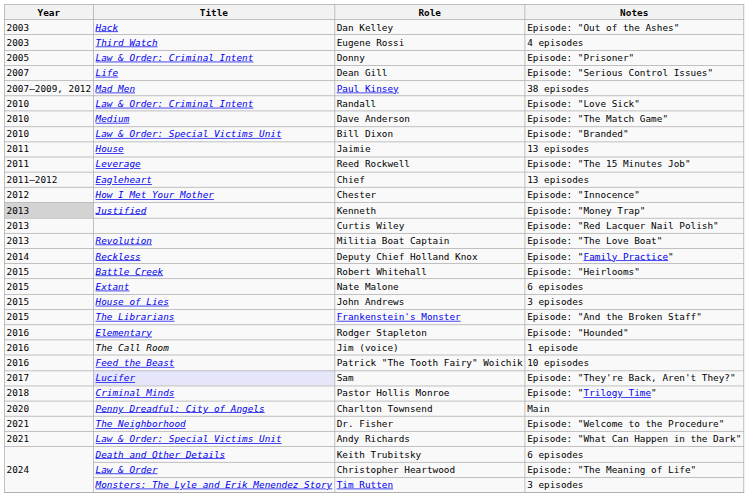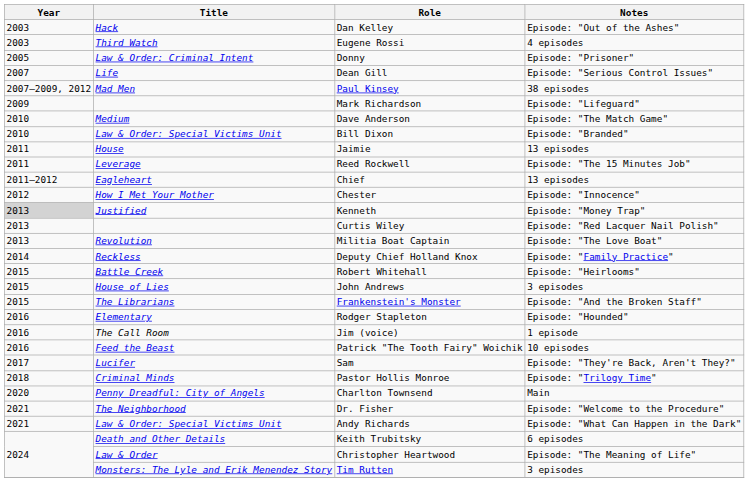 <table class="wikitable sortable">
 <tr>
 <th>Year</th>
 <th>Title</th>
 <th>Role</th>
 <th class="unsortable">Notes</th>
 </tr>
 <tr>
 <td>2003</td>
 <td><em><a href='#'>Hack</a></em></td>
 <td>Dan Kelley</td>
 <td>Episode: "Out of the Ashes"</td>
 </tr>
 <tr>
 <td>2003</td>
 <td><em><a href='#'>Third Watch</a></em></td>
 <td>Eugene Rossi</td>
 <td>4 episodes</td>
 </tr>
 <tr>
 <td>2005</td>
 <td><em><a href='#'>Law & Order: Criminal Intent</a></em></td>
 <td>Donny</td>
 <td>Episode: "Prisoner"</td>
 </tr>
 <tr>
 <td>2007</td>
 <td><em><a href='#'>Life</a></em></td>
 <td>Dean Gill</td>
 <td>Episode: "Serious Control Issues"</td>
 </tr>
 <tr>
 <td>2007–2009, 2012</td>
 <td><em><a href='#'>Mad Men</a></em></td>
 <td><a href='#'>Paul Kinsey</a></td>
 <td>38 episodes</td>
 </tr>
 <tr>
-<td>2010</td>
-<td><em><a href='#'>Law & Order: Criminal Intent</a></em></td>
-<td>Randall</td>
-<td>Episode: "Love Sick"</td>
+<td>2009</td>
+<td><em></em></td>
+<td>Mark Richardson</td>
+<td>Episode: "Lifeguard"</td>
 </tr>
 <tr>
 <td>2010</td>
 <td><em><a href='#'>Medium</a></em></td>
 <td>Dave Anderson</td>
 <td>Episode: "The Match Game"</td>
 </tr>
 <tr>
 <td>2010</td>
 <td><em><a href='#'>Law & Order: Special Victims Unit</a></em></td>
 <td>Bill Dixon</td>
 <td>Episode: "Branded"</td>
 </tr>
 <tr>
 <td>2011</td>
 <td><em><a href='#'>House</a></em></td>
 <td>Jaimie</td>
 <td>13 episodes</td>
 </tr>
 <tr>
 <td>2011</td>
 <td><em><a href='#'>Leverage</a></em></td>
 <td>Reed Rockwell</td>
 <td>Episode: "The 15 Minutes Job"</td>
 </tr>
 <tr>
 <td>2011–2012</td>
 <td><em><a href='#'>Eagleheart</a></em></td>
 <td>Chief</td>
 <td>13 episodes</td>
 </tr>
 <tr>
 <td>2012</td>
 <td><em><a href='#'>How I Met Your Mother</a></em></td>
 <td>Chester</td>
 <td>Episode: "Innocence"</td>
 </tr>
 <tr>
 <td style="background: lightgrey;">2013</td>
 <td><em><a href='#'>Justified</a></em></td>
 <td>Kenneth</td>
 <td>Episode: "Money Trap"</td>
 </tr>
 <tr>
 <td>2013</td>
 <td><em></em></td>
 <td>Curtis Wiley</td>
 <td>Episode: "Red Lacquer Nail Polish"</td>
 </tr>
 <tr>
 <td>2013</td>
 <td><em><a href='#'>Revolution</a></em></td>
 <td>Militia Boat Captain</td>
 <td>Episode: "The Love Boat"</td>
 </tr>
 <tr>
 <td>2014</td>
 <td><em><a href='#'>Reckless</a></em></td>
 <td>Deputy Chief Holland Knox</td>
 <td>Episode: "<a href='#'>Family Practice</a>"</td>
 </tr>
 <tr>
 <td>2015</td>
 <td><em><a href='#'>Battle Creek</a></em></td>
 <td>Robert Whitehall</td>
 <td>Episode: "Heirlooms"</td>
 </tr>
 <tr>
 <td>2015</td>
-<td><em><a href='#'>Extant</a></em></td>
-<td>Nate Malone</td>
-<td>6 episodes</td>
-</tr>
-<tr>
-<td>2015</td>
 <td><em><a href='#'>House of Lies</a></em></td>
 <td>John Andrews</td>
 <td>3 episodes</td>
 </tr>
 <tr>
 <td>2015</td>
 <td><em><a href='#'>The Librarians</a></em></td>
 <td><a href='#'>Frankenstein's Monster</a></td>
 <td>Episode: "And the Broken Staff"</td>
 </tr>
 <tr>
 <td>2016</td>
 <td><em><a href='#'>Elementary</a></em></td>
 <td>Rodger Stapleton</td>
 <td>Episode: "Hounded"</td>
 </tr>
 <tr>
 <td>2016</td>
 <td><em>The Call Room</em></td>
 <td>Jim (voice)</td>
 <td>1 episode</td>
 </tr>
 <tr>
 <td>2016</td>
 <td><em><a href='#'>Feed the Beast</a></em></td>
 <td>Patrick "The Tooth Fairy" Woichik</td>
 <td>10 episodes</td>
 </tr>
 <tr>
 <td>2017</td>
-<td style="background: lavender;"><em><a href='#'>Lucifer</a></em></td>
+<td><em><a href='#'>Lucifer</a></em></td>
 <td>Sam</td>
 <td>Episode: "They're Back, Aren't They?"</td>
 </tr>
 <tr>
 <td>2018</td>
 <td><em><a href='#'>Criminal Minds</a></em></td>
 <td>Pastor Hollis Monroe</td>
 <td>Episode: "<a href='#'>Trilogy Time</a>"</td>
 </tr>
 <tr>
 <td>2020</td>
 <td><em><a href='#'>Penny Dreadful: City of Angels</a></em></td>
 <td>Charlton Townsend</td>
 <td>Main</td>
 </tr>
 <tr>
 <td>2021</td>
 <td><em><a href='#'>The Neighborhood</a></em></td>
 <td>Dr. Fisher</td>
 <td>Episode: "Welcome to the Procedure"</td>
 </tr>
 <tr>
 <td>2021</td>
 <td><em><a href='#'>Law & Order: Special Victims Unit</a></em></td>
 <td>Andy Richards</td>
 <td>Episode: "What Can Happen in the Dark"</td>
 </tr>
 <tr>
 <td rowspan="3">2024</td>
 <td><em><a href='#'>Death and Other Details</a></em></td>
 <td>Keith Trubitsky</td>
 <td>6 episodes</td>
 </tr>
 <tr>
 <td><em><a href='#'>Law & Order</a></em></td>
 <td>Christopher Heartwood</td>
 <td>Episode: "The Meaning of Life"</td>
 </tr>
 <tr>
 <td><a href='#'><em>Monsters: The Lyle and Erik Menendez Story</em></a></td>
 <td><a href='#'>Tim Rutten</a></td>
 <td>3 episodes</td>
 </tr>
 <tr>
 </tr>
 </table>
